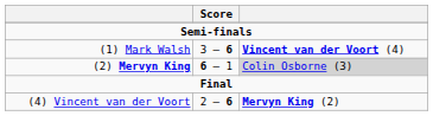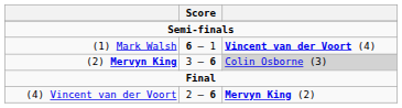 <table class=wikitable style="text-align:center">
 <tr>
 <th width=220></th>
 <th width=50>Score</th>
 <th width=220></th>
 </tr>
 <tr align=center>
 </tr>
 <tr align=center>
 <td colspan="3"><strong>Semi-finals</strong></td>
 </tr>
 <tr align=left>
 <td align=right>(1) <a href='#'>Mark Walsh</a> </td>
-<td align=center>3 – <strong>6</strong></td>
+<td align=center><strong>6</strong> – 1</td>
 <td> <strong><a href='#'>Vincent van der Voort</a></strong> (4)</td>
 </tr>
 <tr align=left>
 <td align=right>(2) <strong><a href='#'>Mervyn King</a></strong> </td>
-<td align=center><strong>6</strong> – 1</td>
+<td align=center>3 – <strong>6</strong></td>
 <td style="background: lightgrey;"> <a href='#'>Colin Osborne</a> (3)</td>
 </tr>
 <tr align=center>
 <td colspan="3"><strong>Final</strong></td>
 </tr>
 <tr align=left>
 <td align=right>(4) <a href='#'>Vincent van der Voort</a> </td>
 <td align=center>2 – <strong>6</strong></td>
 <td> <strong><a href='#'>Mervyn King</a></strong> (2)</td>
 </tr>
 </table>
